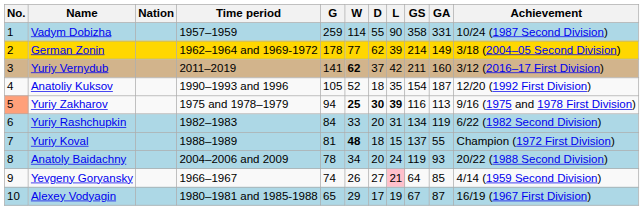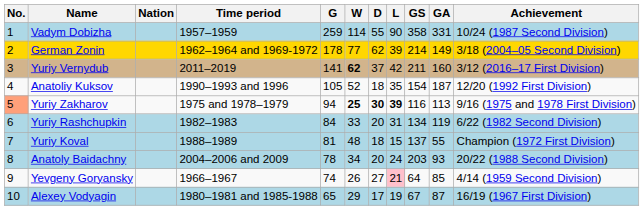 <table class="wikitable">
 <tr>
 <th>No.</th>
 <th>Name</th>
 <th>Nation</th>
 <th>Time period</th>
 <th>G</th>
 <th>W</th>
 <th>D</th>
 <th>L</th>
 <th>GS</th>
 <th>GA</th>
 <th>Achievement</th>
 </tr>
 <tr bgcolor=lightblue>
 <td>1</td>
 <td><a href='#'>Vadym Dobizha</a></td>
 <td> </td>
 <td>1957–1959</td>
 <td>259</td>
 <td>114</td>
 <td>55</td>
 <td>90</td>
 <td>358</td>
 <td>331</td>
 <td>10/24 (<a href='#'>1987 Second Division</a>)</td>
 </tr>
 <tr bgcolor=gold>
 <td>2</td>
 <td><a href='#'>German Zonin</a></td>
 <td> </td>
 <td>1962–1964 and 1969-1972</td>
 <td>178</td>
 <td>77</td>
 <td>62</td>
 <td>39</td>
 <td>214</td>
 <td>149</td>
 <td>3/18 (<a href='#'>2004–05 Second Division</a>)</td>
 </tr>
 <tr bgcolor=tan>
 <td>3</td>
 <td><a href='#'>Yuriy Vernydub</a></td>
 <td></td>
 <td>2011–2019</td>
 <td>141</td>
 <td><strong>62</strong></td>
 <td>37</td>
 <td>42</td>
 <td>211</td>
 <td>160</td>
 <td>3/12 (<a href='#'>2016–17 First Division</a>)</td>
 </tr>
 <tr>
 <td>4</td>
 <td><a href='#'>Anatoliy Kuksov</a></td>
 <td></td>
 <td>1990–1993 and 1996</td>
 <td>105</td>
 <td>52</td>
 <td>18</td>
 <td>35</td>
 <td>154</td>
 <td>187</td>
 <td>12/20 (<a href='#'>1992 First Division</a>)</td>
 </tr>
 <tr>
 <td style="background: lightsalmon;">5</td>
 <td><a href='#'>Yuriy Zakharov</a></td>
 <td> </td>
 <td>1975 and 1978–1979</td>
 <td>94</td>
 <td><strong>25</strong></td>
 <td><strong>30</strong></td>
 <td><strong>39</strong></td>
 <td>116</td>
 <td>113</td>
 <td>9/16 (<a href='#'>1975</a> and <a href='#'>1978 First Division</a>)</td>
 </tr>
 <tr bgcolor=lightblue>
 <td>6</td>
 <td><a href='#'>Yuriy Rashchupkin</a></td>
 <td> </td>
 <td>1982–1983</td>
 <td>84</td>
 <td>33</td>
 <td>20</td>
 <td>31</td>
 <td>134</td>
 <td>119</td>
 <td>6/22 (<a href='#'>1982 Second Division</a>)</td>
 </tr>
 <tr bgcolor=lightblue>
 <td>7</td>
 <td><a href='#'>Yuriy Koval</a></td>
 <td></td>
 <td>1988–1989</td>
 <td>81</td>
-<td><strong>48</strong></td>
+<td>48</td>
 <td>18</td>
 <td>15</td>
 <td>137</td>
 <td>55</td>
 <td>Champion (<a href='#'>1972 First Division</a>)</td>
 </tr>
 <tr bgcolor=lightblue>
 <td>8</td>
 <td><a href='#'>Anatoly Baidachny</a></td>
 <td> </td>
 <td>2004–2006 and 2009</td>
 <td>78</td>
 <td>34</td>
 <td>20</td>
 <td>24</td>
-<td>119</td>
+<td>203</td>
 <td>93</td>
 <td>20/22 (<a href='#'>1988 Second Division</a>)</td>
 </tr>
 <tr>
 <td>9</td>
 <td><a href='#'>Yevgeny Goryansky</a></td>
 <td> </td>
 <td>1966–1967</td>
 <td>74</td>
 <td>26</td>
 <td>27</td>
 <td style="background: pink;">21</td>
 <td>64</td>
 <td>85</td>
 <td>4/14 (<a href='#'>1959 Second Division</a>)</td>
 </tr>
 <tr bgcolor=lightblue>
 <td>10</td>
 <td><a href='#'>Alexey Vodyagin</a></td>
 <td> </td>
 <td>1980–1981 and 1985-1988</td>
 <td>65</td>
 <td>29</td>
 <td>17</td>
 <td>19</td>
 <td>67</td>
 <td>87</td>
 <td>16/19 (<a href='#'>1967 First Division</a>)</td>
 </tr>
 </table>
